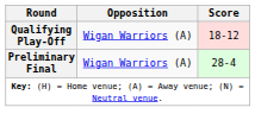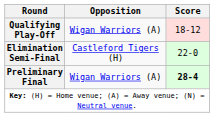 <table class="wikitable plainrowheaders" style="text-align:center;margin-left:1em;">
 <tr>
 <th width="25">Round</th>
 <th width="150">Opposition</th>
 <th width="60">Score</th>
 </tr>
 <tr>
 <th scope=row style="text-align:center">Qualifying Play-Off</th>
 <td> <a href='#'>Wigan Warriors</a> (A)</td>
 <td bgcolor=FFDDDD>18-12</td>
 </tr>
 <tr>
+<th scope=row style="text-align:center">Elimination Semi-Final</th>
+<td> <a href='#'>Castleford Tigers</a> (H)</td>
+<td bgcolor=DDFFDD>22-0</td>
+</tr>
+<tr>
 <th scope=row style="text-align:center">Preliminary Final</th>
 <td> <a href='#'>Wigan Warriors</a> (A)</td>
-<td bgcolor=DDFFDD>28-4</td>
+<td bgcolor=DDFFDD><strong>28-4</strong></td>
 </tr>
 <tr>
 <td colspan="3" style="background-color:white;"><small><strong>Key:</strong> (H) = Home venue; (A) = Away venue; (N) = <a href='#'>Neutral venue</a>.</small></td>
 </tr>
 </table>
